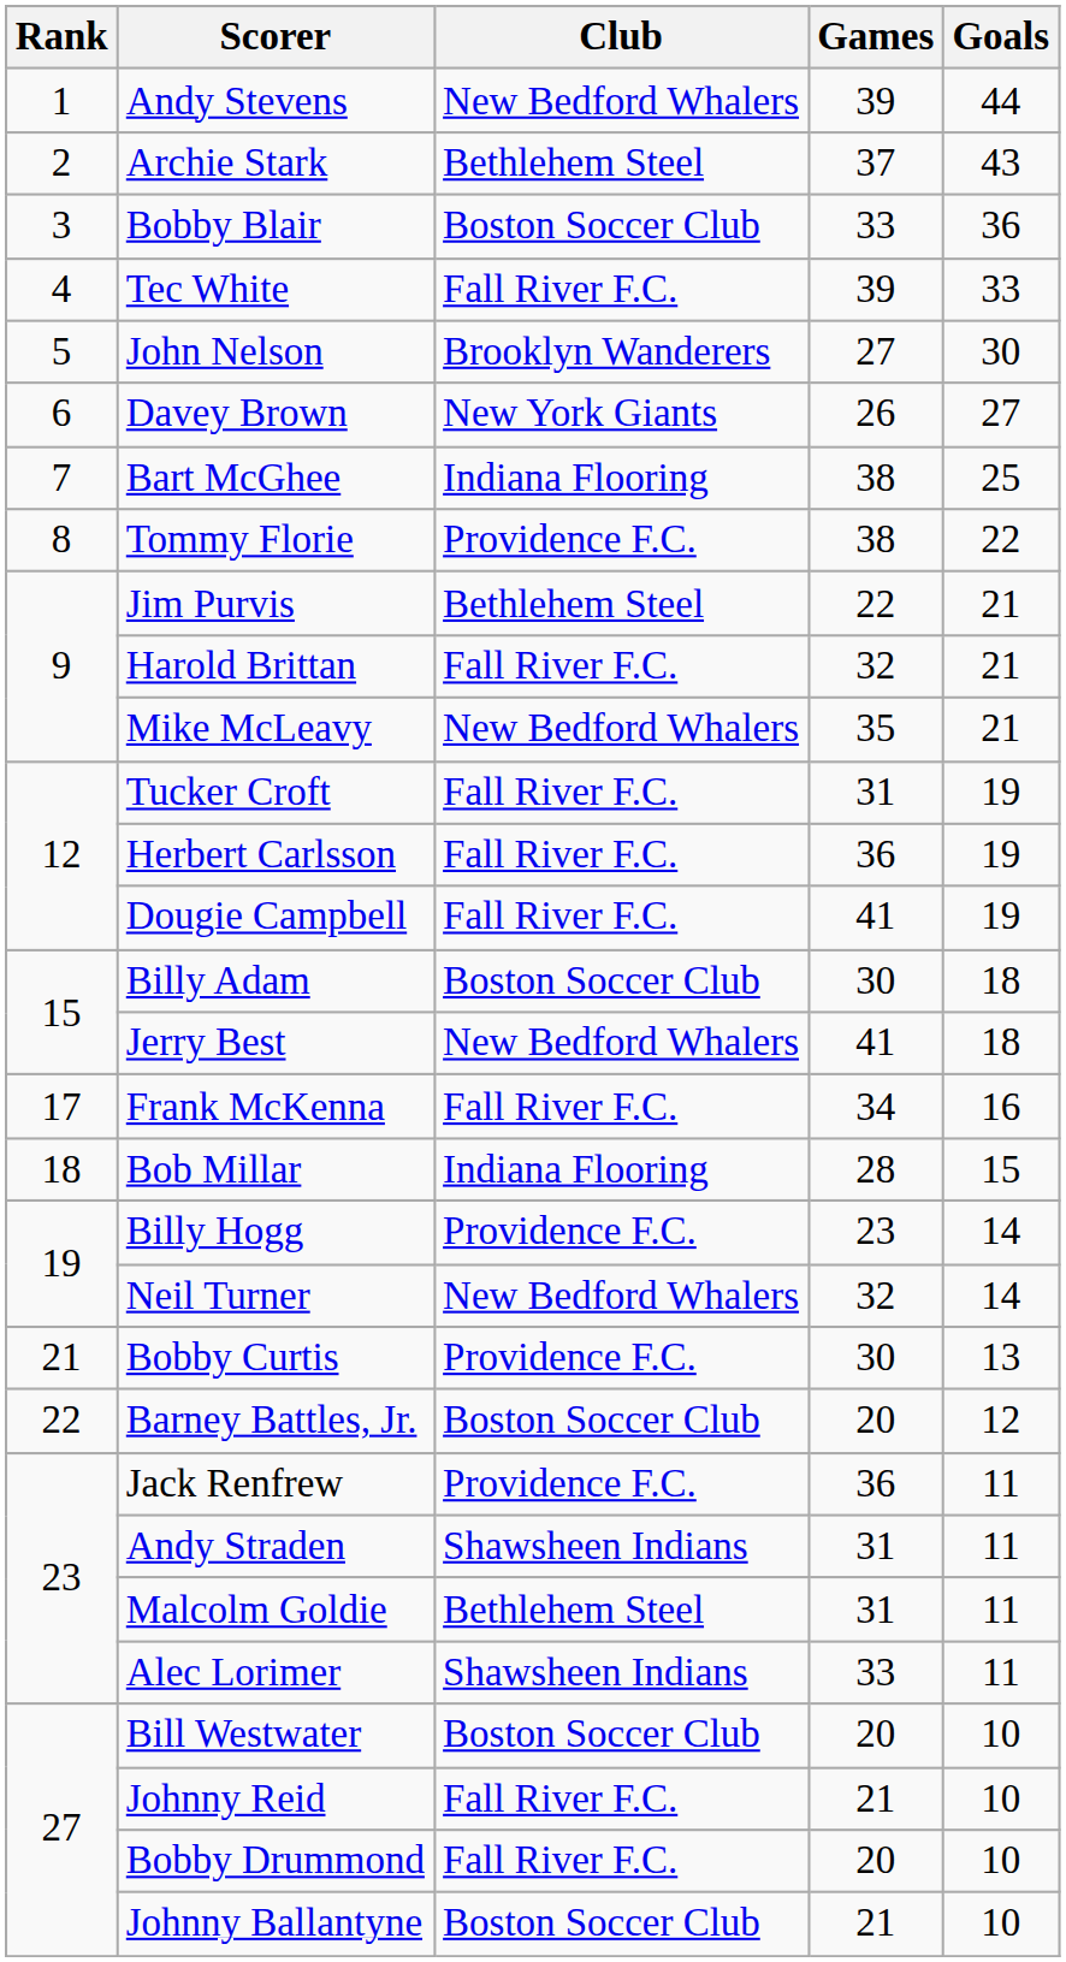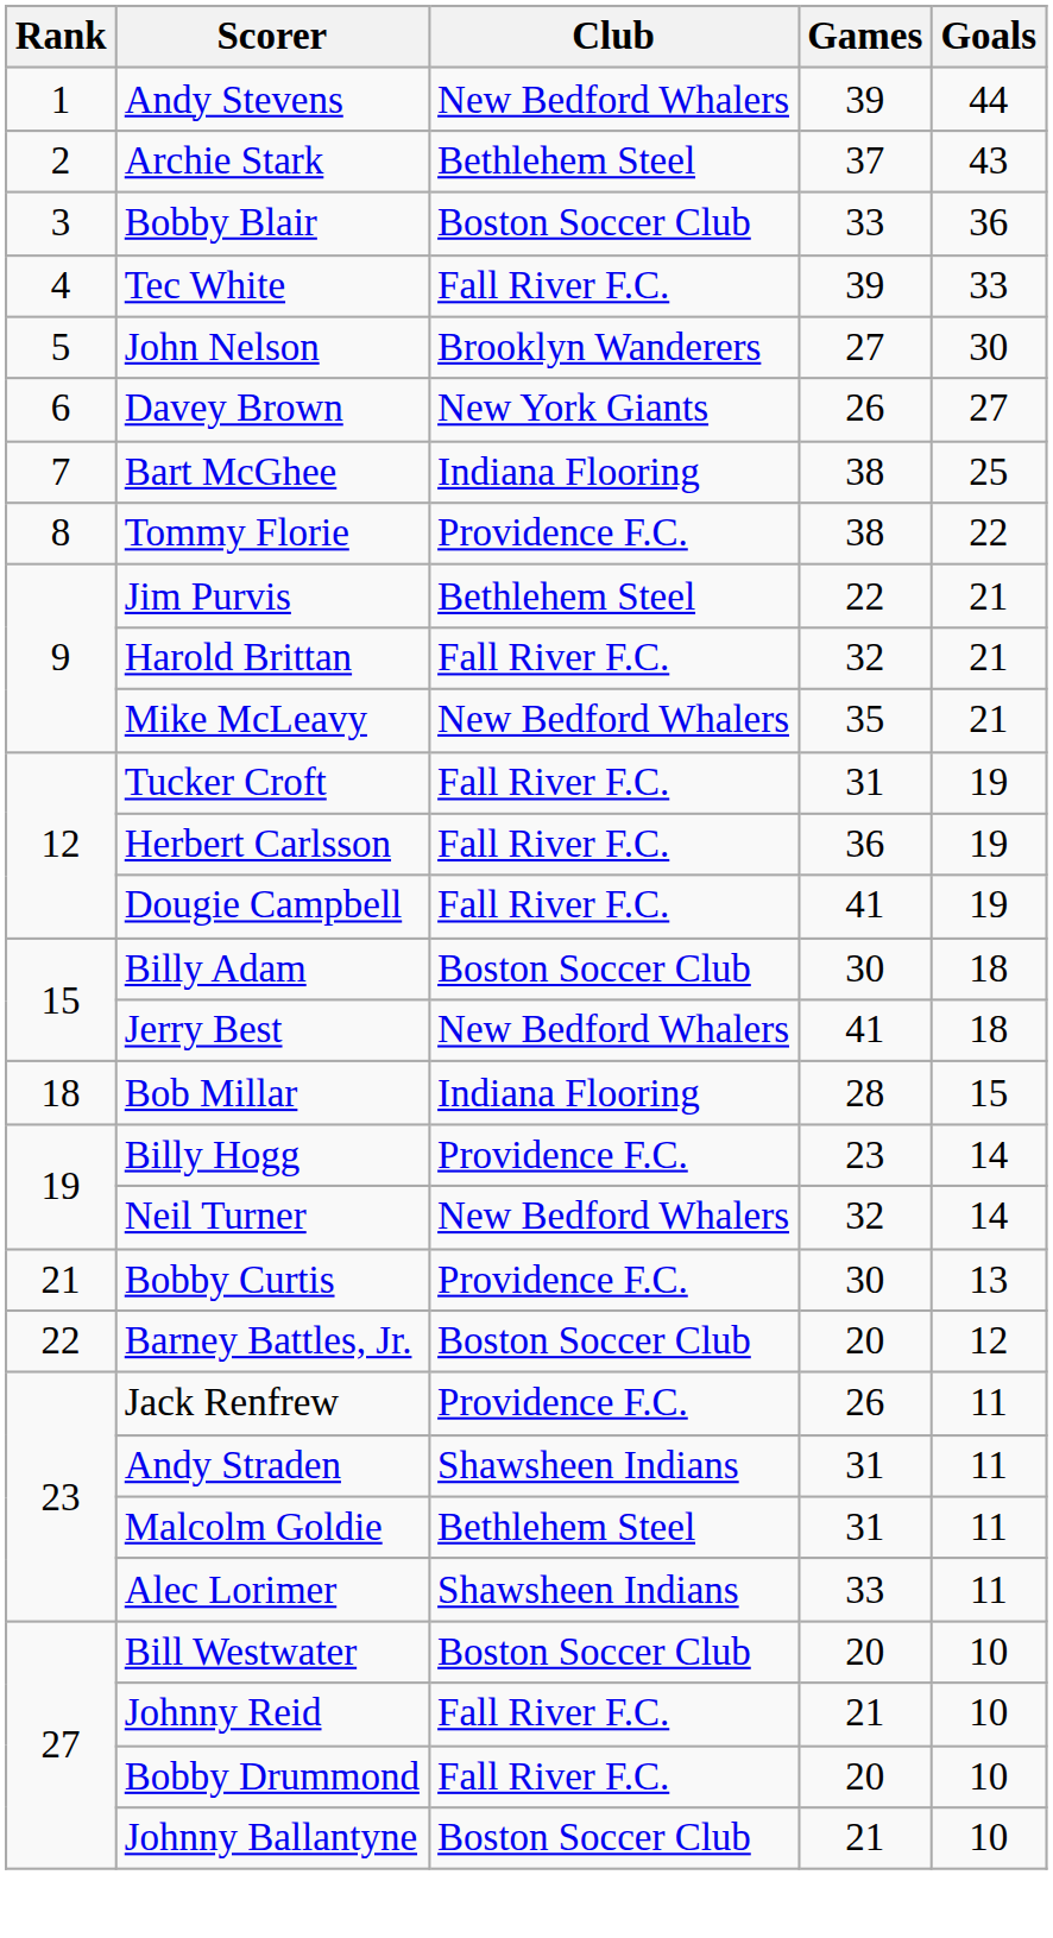 <table class="wikitable">
 <tr>
 <th>Rank</th>
 <th>Scorer</th>
 <th>Club</th>
 <th>Games</th>
 <th>Goals</th>
 </tr>
 <tr>
 <td align=center>1</td>
 <td><a href='#'>Andy Stevens</a></td>
 <td><a href='#'>New Bedford Whalers</a></td>
 <td align=center>39</td>
 <td align=center>44</td>
 </tr>
 <tr>
 <td align=center>2</td>
 <td><a href='#'>Archie Stark</a></td>
 <td><a href='#'>Bethlehem Steel</a></td>
 <td align=center>37</td>
 <td align=center>43</td>
 </tr>
 <tr>
 <td align=center>3</td>
 <td><a href='#'>Bobby Blair</a></td>
 <td><a href='#'>Boston Soccer Club</a></td>
 <td align=center>33</td>
 <td align=center>36</td>
 </tr>
 <tr>
 <td align=center>4</td>
 <td><a href='#'>Tec White</a></td>
 <td><a href='#'>Fall River F.C.</a></td>
 <td align=center>39</td>
 <td align=center>33</td>
 </tr>
 <tr>
 <td align=center>5</td>
 <td><a href='#'>John Nelson</a></td>
 <td><a href='#'>Brooklyn Wanderers</a></td>
 <td align=center>27</td>
 <td align=center>30</td>
 </tr>
 <tr>
 <td align=center>6</td>
 <td><a href='#'>Davey Brown</a></td>
 <td><a href='#'>New York Giants</a></td>
 <td align=center>26</td>
 <td align=center>27</td>
 </tr>
 <tr>
 <td align=center>7</td>
 <td><a href='#'>Bart McGhee</a></td>
 <td><a href='#'>Indiana Flooring</a></td>
 <td align=center>38</td>
 <td align=center>25</td>
 </tr>
 <tr>
 <td align=center>8</td>
 <td><a href='#'>Tommy Florie</a></td>
 <td><a href='#'>Providence F.C.</a></td>
 <td align=center>38</td>
 <td align=center>22</td>
 </tr>
 <tr>
 <td rowspan="3" align=center>9</td>
 <td><a href='#'>Jim Purvis</a></td>
 <td><a href='#'>Bethlehem Steel</a></td>
 <td align=center>22</td>
 <td align=center>21</td>
 </tr>
 <tr>
 <td><a href='#'>Harold Brittan</a></td>
 <td><a href='#'>Fall River F.C.</a></td>
 <td align=center>32</td>
 <td align=center>21</td>
 </tr>
 <tr>
 <td><a href='#'>Mike McLeavy</a></td>
 <td><a href='#'>New Bedford Whalers</a></td>
 <td align=center>35</td>
 <td align=center>21</td>
 </tr>
 <tr>
 <td rowspan="3" align=center>12</td>
 <td><a href='#'>Tucker Croft</a></td>
 <td><a href='#'>Fall River F.C.</a></td>
 <td align=center>31</td>
 <td align=center>19</td>
 </tr>
 <tr>
 <td><a href='#'>Herbert Carlsson</a></td>
 <td><a href='#'>Fall River F.C.</a></td>
 <td align=center>36</td>
 <td align=center>19</td>
 </tr>
 <tr>
 <td><a href='#'>Dougie Campbell</a></td>
 <td><a href='#'>Fall River F.C.</a></td>
 <td align=center>41</td>
 <td align=center>19</td>
 </tr>
 <tr>
 <td rowspan="2" align=center>15</td>
 <td><a href='#'>Billy Adam</a></td>
 <td><a href='#'>Boston Soccer Club</a></td>
 <td align=center>30</td>
 <td align=center>18</td>
 </tr>
 <tr>
 <td><a href='#'>Jerry Best</a></td>
 <td><a href='#'>New Bedford Whalers</a></td>
 <td align=center>41</td>
 <td align=center>18</td>
 </tr>
 <tr>
-<td align=center>17</td>
-<td><a href='#'>Frank McKenna</a></td>
-<td><a href='#'>Fall River F.C.</a></td>
-<td align=center>34</td>
-<td align=center>16</td>
-</tr>
-<tr>
 <td align=center>18</td>
 <td><a href='#'>Bob Millar</a></td>
 <td><a href='#'>Indiana Flooring</a></td>
 <td align=center>28</td>
 <td align=center>15</td>
 </tr>
 <tr>
 <td rowspan="2" align=center>19</td>
 <td><a href='#'>Billy Hogg</a></td>
 <td><a href='#'>Providence F.C.</a></td>
 <td align=center>23</td>
 <td align=center>14</td>
 </tr>
 <tr>
 <td><a href='#'>Neil Turner</a></td>
 <td><a href='#'>New Bedford Whalers</a></td>
 <td align=center>32</td>
 <td align=center>14</td>
 </tr>
 <tr>
 <td align=center>21</td>
 <td><a href='#'>Bobby Curtis</a></td>
 <td><a href='#'>Providence F.C.</a></td>
 <td align=center>30</td>
 <td align=center>13</td>
 </tr>
 <tr>
 <td align=center>22</td>
 <td><a href='#'>Barney Battles, Jr.</a></td>
 <td><a href='#'>Boston Soccer Club</a></td>
 <td align=center>20</td>
 <td align=center>12</td>
 </tr>
 <tr>
 <td rowspan="4" align=center>23</td>
 <td>Jack Renfrew</td>
 <td><a href='#'>Providence F.C.</a></td>
-<td align=center>36</td>
+<td align=center>26</td>
 <td align=center>11</td>
 </tr>
 <tr>
 <td><a href='#'>Andy Straden</a></td>
 <td><a href='#'>Shawsheen Indians</a></td>
 <td align=center>31</td>
 <td align=center>11</td>
 </tr>
 <tr>
 <td><a href='#'>Malcolm Goldie</a></td>
 <td><a href='#'>Bethlehem Steel</a></td>
 <td align=center>31</td>
 <td align=center>11</td>
 </tr>
 <tr>
 <td><a href='#'>Alec Lorimer</a></td>
 <td><a href='#'>Shawsheen Indians</a></td>
 <td align=center>33</td>
 <td align=center>11</td>
 </tr>
 <tr>
 <td rowspan="4" align=center>27</td>
 <td><a href='#'>Bill Westwater</a></td>
 <td><a href='#'>Boston Soccer Club</a></td>
 <td align=center>20</td>
 <td align=center>10</td>
 </tr>
 <tr>
 <td><a href='#'>Johnny Reid</a></td>
 <td><a href='#'>Fall River F.C.</a></td>
 <td align=center>21</td>
 <td align=center>10</td>
 </tr>
 <tr>
 <td><a href='#'>Bobby Drummond</a></td>
 <td><a href='#'>Fall River F.C.</a></td>
 <td align=center>20</td>
 <td align=center>10</td>
 </tr>
 <tr>
 <td><a href='#'>Johnny Ballantyne</a></td>
 <td><a href='#'>Boston Soccer Club</a></td>
 <td align=center>21</td>
 <td align=center>10</td>
 </tr>
 </table>
